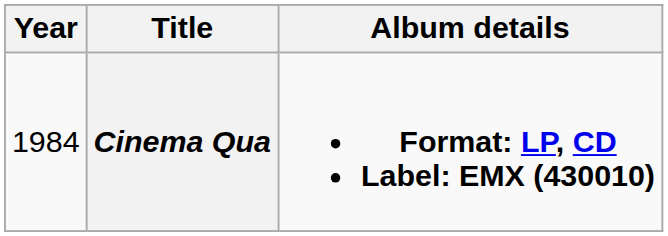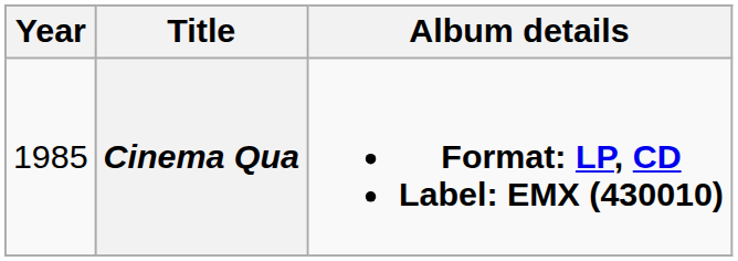 <table class="wikitable plainrowheaders" style="text-align:center;" border="1">
 <tr>
 <th>Year</th>
 <th>Title</th>
 <th>Album details</th>
 </tr>
 <tr>
-<td>1984</td>
+<td>1985</td>
 <th scope="row"><em>Cinema Qua</em></th>
 <td><strong><br><ul><li>Format: <a href='#'>LP</a>, <a href='#'>CD</a></li><li>Label: EMX (430010)</li></ul></strong></td>
 </tr>
 </table>
